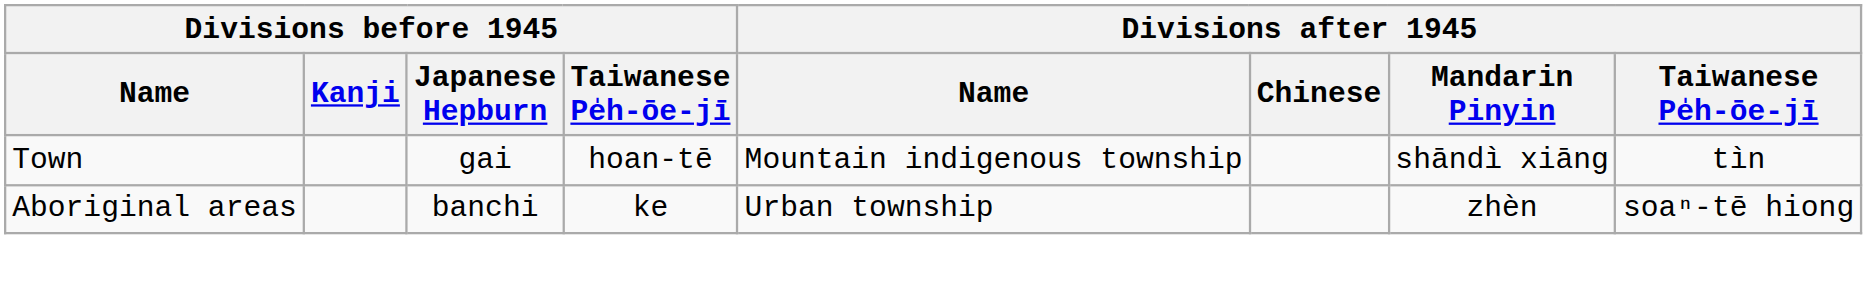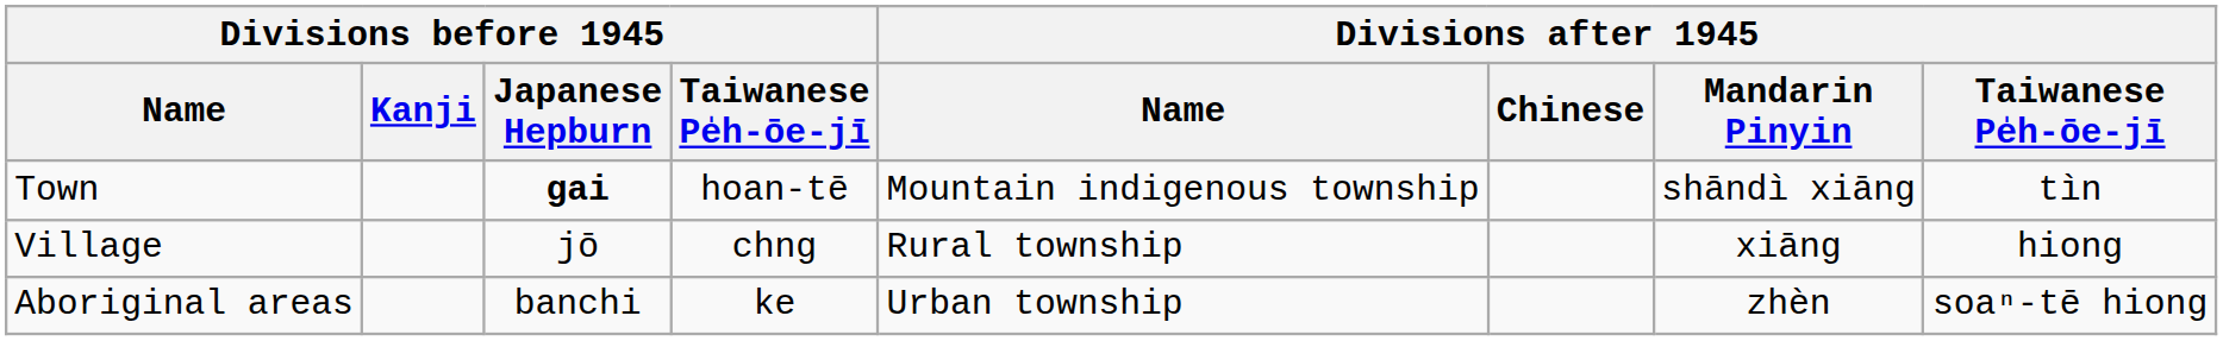 <table class=wikitable>
 <tr>
 <th colspan=4>Divisions before 1945</th>
 <th colspan=4>Divisions after 1945</th>
 </tr>
 <tr>
 <th>Name</th>
 <th><a href='#'>Kanji</a></th>
 <th>Japanese<br><a href='#'>Hepburn</a></th>
 <th>Taiwanese<br><a href='#'>Pe̍h-ōe-jī</a></th>
 <th>Name</th>
 <th>Chinese</th>
 <th>Mandarin<br><a href='#'>Pinyin</a></th>
 <th>Taiwanese<br><a href='#'>Pe̍h-ōe-jī</a></th>
 </tr>
 <tr>
 <td>Town</td>
 <td align=center><span></span></td>
-<td align=center>gai</td>
+<td align=center><strong>gai</strong></td>
 <td align=center>hoan-tē</td>
 <td>Mountain indigenous township</td>
 <td align=center><span></span></td>
 <td align=center>shāndì xiāng</td>
 <td align=center>tìn</td>
+</tr>
+<tr>
+<td>Village</td>
+<td align=center><span></span></td>
+<td align=center>jō</td>
+<td align=center>chng</td>
+<td>Rural township</td>
+<td align=center><span></span></td>
+<td align=center>xiāng</td>
+<td align=center>hiong</td>
 </tr>
 <tr>
 <td>Aboriginal areas</td>
 <td align=center><span></span></td>
 <td align=center>banchi</td>
 <td align=center>ke</td>
 <td>Urban township</td>
 <td align=center><span></span></td>
 <td align=center>zhèn</td>
 <td align=center>soaⁿ-tē hiong</td>
 </tr>
 </table>
